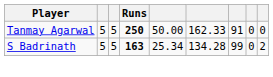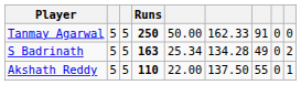 <table class="wikitable sortable" style="text-align: center;">
 <tr>
 <th class="unsortable">Player</th>
 <th></th>
 <th></th>
 <th>Runs</th>
 <th></th>
 <th></th>
 <th></th>
 <th></th>
 <th></th>
 </tr>
 <tr>
 <td style="text-align:left"><a href='#'>Tanmay Agarwal</a></td>
 <td style="text-align:left">5</td>
 <td>5</td>
 <td><strong>250</strong></td>
 <td>50.00</td>
 <td>162.33</td>
 <td>91</td>
 <td>0</td>
 <td>0</td>
 </tr>
 <tr>
 <td style="text-align:left"><a href='#'>S Badrinath</a></td>
 <td style="text-align:left">5</td>
 <td>5</td>
 <td><strong>163</strong></td>
 <td>25.34</td>
 <td>134.28</td>
-<td>99</td>
+<td>49</td>
 <td>0</td>
 <td>2</td>
 </tr>
+<tr>
+<td style="text-align:left"><a href='#'>Akshath Reddy</a></td>
+<td style="text-align:left">5</td>
+<td>5</td>
+<td><strong>110</strong></td>
+<td>22.00</td>
+<td>137.50</td>
+<td>55</td>
+<td>0</td>
+<td>1</td>
+</tr>
 </table>
